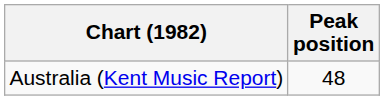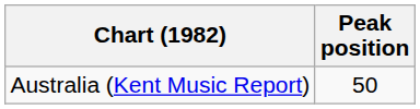 <table class="wikitable">
 <tr>
 <th>Chart (1982)</th>
 <th>Peak<br>position</th>
 </tr>
 <tr>
 <td>Australia (<a href='#'>Kent Music Report</a>)</td>
-<td style="text-align:center;">48</td>
+<td style="text-align:center;">50</td>
 </tr>
 </table>
